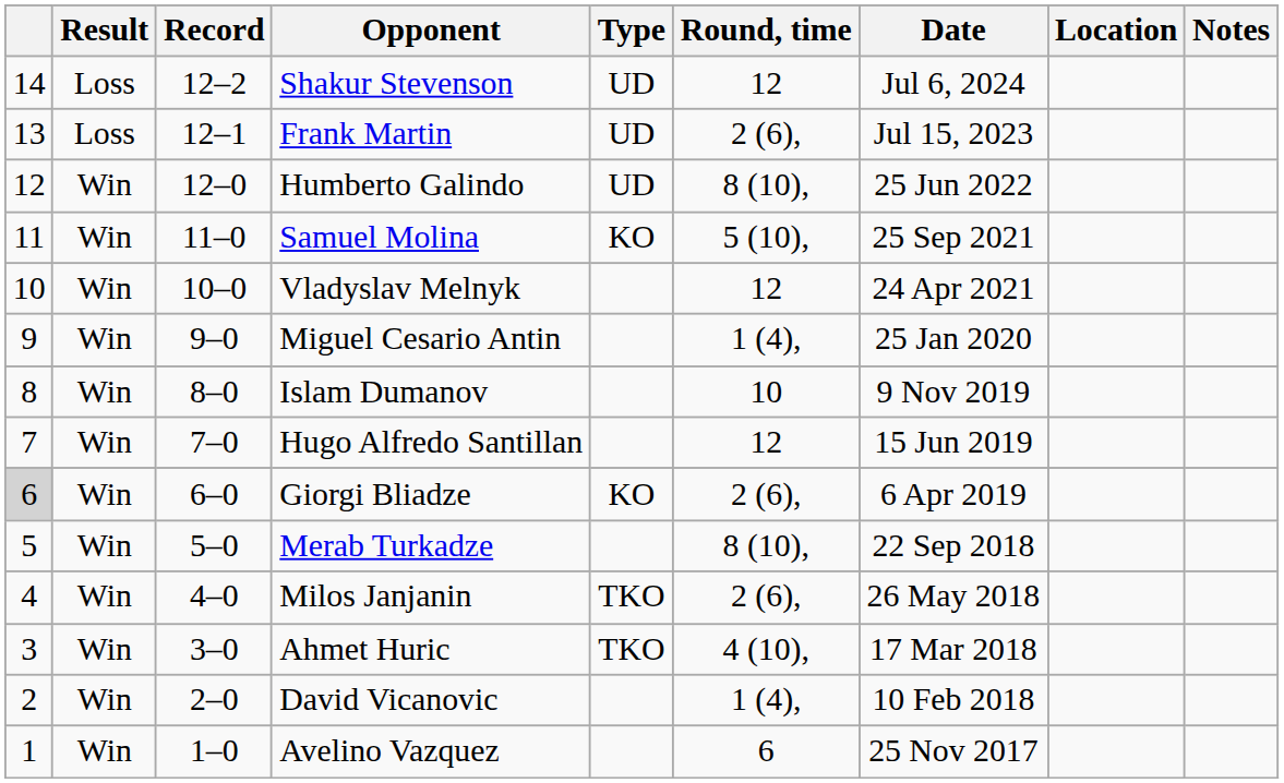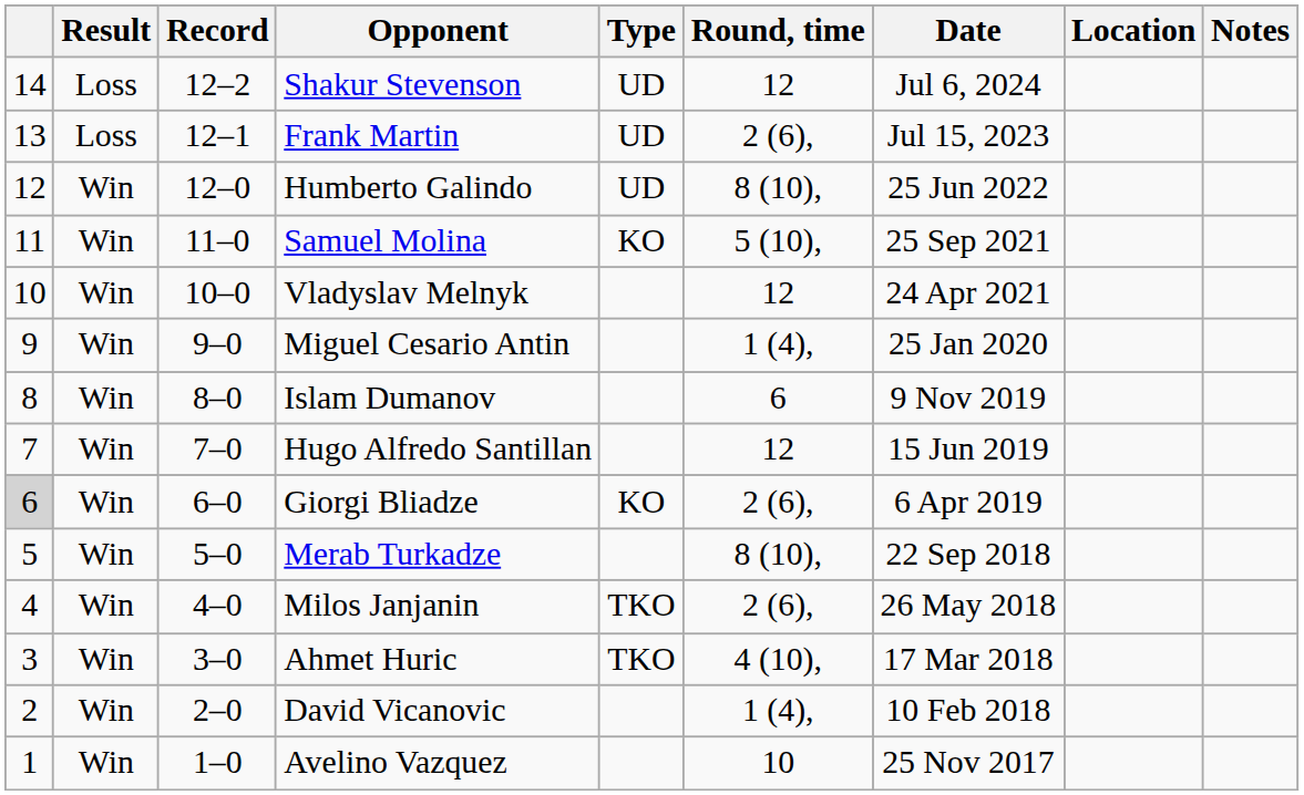 <table class="wikitable" style="text-align:center">
 <tr>
 <th></th>
 <th>Result</th>
 <th>Record</th>
 <th>Opponent</th>
 <th>Type</th>
 <th>Round, time</th>
 <th>Date</th>
 <th>Location</th>
 <th>Notes</th>
 </tr>
 <tr>
 <td>14</td>
 <td>Loss</td>
 <td>12–2</td>
 <td align=left><a href='#'>Shakur Stevenson</a></td>
 <td>UD</td>
 <td>12</td>
 <td>Jul 6, 2024</td>
 <td align=left></td>
 <td style="text-align:left;"></td>
 </tr>
 <tr>
 <td>13</td>
 <td>Loss</td>
 <td>12–1</td>
 <td align=left><a href='#'>Frank Martin</a></td>
 <td>UD</td>
 <td>2 (6), </td>
 <td>Jul 15, 2023</td>
 <td align=left></td>
 <td></td>
 </tr>
 <tr>
 <td>12</td>
 <td>Win</td>
 <td>12–0</td>
 <td style="text-align:left;">Humberto Galindo</td>
 <td>UD</td>
 <td>8 (10), </td>
 <td>25 Jun 2022</td>
 <td style="text-align:left;"></td>
 <td style="text-align:left;"></td>
 </tr>
 <tr>
 <td>11</td>
 <td>Win</td>
 <td>11–0</td>
 <td style="text-align:left;"><a href='#'>Samuel Molina</a></td>
 <td>KO</td>
 <td>5 (10), </td>
 <td>25 Sep 2021</td>
 <td style="text-align:left;"></td>
 <td style="text-align:left;"></td>
 </tr>
 <tr>
 <td>10</td>
 <td>Win</td>
 <td>10–0</td>
 <td style="text-align:left;">Vladyslav Melnyk</td>
 <td></td>
 <td>12</td>
 <td>24 Apr 2021</td>
 <td style="text-align:left;"></td>
 <td style="text-align:left;"></td>
 </tr>
 <tr>
 <td>9</td>
 <td>Win</td>
 <td>9–0</td>
 <td style="text-align:left;">Miguel Cesario Antin</td>
 <td></td>
 <td>1 (4), </td>
 <td>25 Jan 2020</td>
 <td style="text-align:left;"></td>
 <td style="text-align:left;"></td>
 </tr>
 <tr>
 <td>8</td>
 <td>Win</td>
 <td>8–0</td>
 <td style="text-align:left;">Islam Dumanov</td>
 <td></td>
-<td>10</td>
+<td>6</td>
 <td>9 Nov 2019</td>
 <td style="text-align:left;"></td>
 <td style="text-align:left;"></td>
 </tr>
 <tr>
 <td>7</td>
 <td>Win</td>
 <td>7–0</td>
 <td style="text-align:left;">Hugo Alfredo Santillan</td>
 <td></td>
 <td>12</td>
 <td>15 Jun 2019</td>
 <td style="text-align:left;"></td>
 <td style="text-align:left;"></td>
 </tr>
 <tr>
 <td style="background: lightgrey;">6</td>
 <td>Win</td>
 <td>6–0</td>
 <td style="text-align:left;">Giorgi Bliadze</td>
 <td>KO</td>
 <td>2 (6), </td>
 <td>6 Apr 2019</td>
 <td style="text-align:left;"></td>
 <td></td>
 </tr>
 <tr>
 <td>5</td>
 <td>Win</td>
 <td>5–0</td>
 <td style="text-align:left;"><a href='#'>Merab Turkadze</a></td>
 <td></td>
 <td>8 (10), </td>
 <td>22 Sep 2018</td>
 <td style="text-align:left;"></td>
 <td style="text-align:left;"></td>
 </tr>
 <tr>
 <td>4</td>
 <td>Win</td>
 <td>4–0</td>
 <td style="text-align:left;">Milos Janjanin</td>
 <td>TKO</td>
 <td>2 (6), </td>
 <td>26 May 2018</td>
 <td style="text-align:left;"></td>
 <td></td>
 </tr>
 <tr>
 <td>3</td>
 <td>Win</td>
 <td>3–0</td>
 <td style="text-align:left;">Ahmet Huric</td>
 <td>TKO</td>
 <td>4 (10), </td>
 <td>17 Mar 2018</td>
 <td style="text-align:left;"></td>
 <td></td>
 </tr>
 <tr>
 <td>2</td>
 <td>Win</td>
 <td>2–0</td>
 <td style="text-align:left;">David Vicanovic</td>
 <td></td>
 <td>1 (4), </td>
 <td>10 Feb 2018</td>
 <td style="text-align:left;"></td>
 <td></td>
 </tr>
 <tr>
 <td>1</td>
 <td>Win</td>
 <td>1–0</td>
 <td style="text-align:left;">Avelino Vazquez</td>
 <td></td>
-<td>6</td>
+<td>10</td>
 <td>25 Nov 2017</td>
 <td style="text-align:left;"></td>
 <td></td>
 </tr>
 <tr>
 </tr>
 </table>
